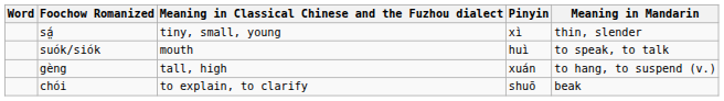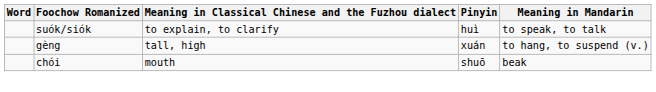 <table class="wikitable">
 <tr>
 <th bgcolor="#ABCDEF">Word</th>
 <th bgcolor="#ABCDEF">Foochow Romanized</th>
 <th bgcolor="#ABCDEF">Meaning in Classical Chinese and the Fuzhou dialect</th>
 <th bgcolor="#ABCDEF">Pinyin</th>
 <th bgcolor="#ABCDEF">Meaning in Mandarin</th>
 </tr>
 <tr>
 <td></td>
-<td>sá̤ </td>
-<td>tiny, small, young</td>
-<td>xì</td>
-<td>thin, slender</td>
-</tr>
-<tr>
-<td></td>
 <td>suók/siók </td>
-<td>mouth</td>
+<td>to explain, to clarify</td>
 <td>huì</td>
 <td>to speak, to talk</td>
 </tr>
 <tr>
 <td></td>
 <td>gèng </td>
 <td>tall, high</td>
 <td>xuán</td>
 <td>to hang, to suspend (v.)</td>
 </tr>
 <tr>
 <td></td>
 <td>chói </td>
-<td>to explain, to clarify</td>
+<td>mouth</td>
 <td>shuō</td>
 <td>beak</td>
 </tr>
 </table>
